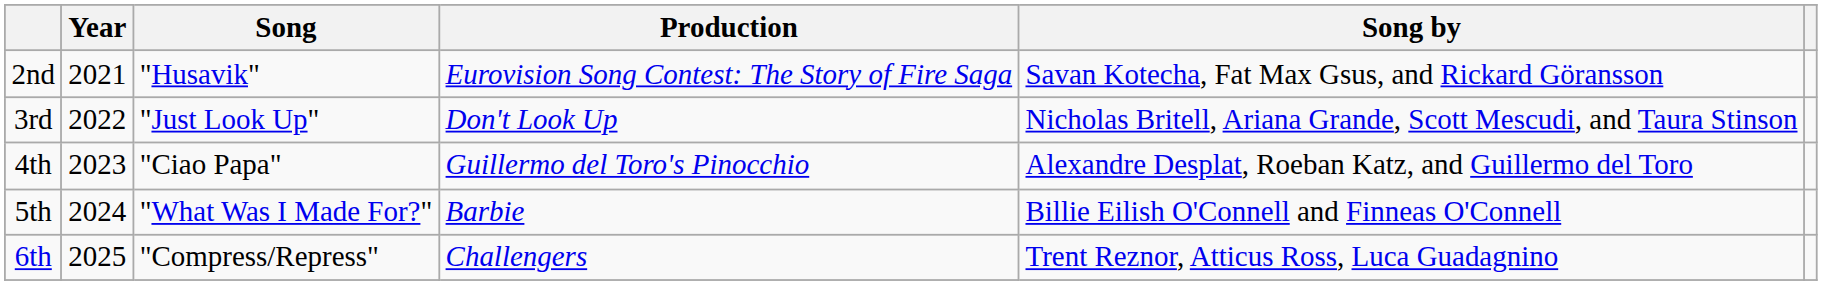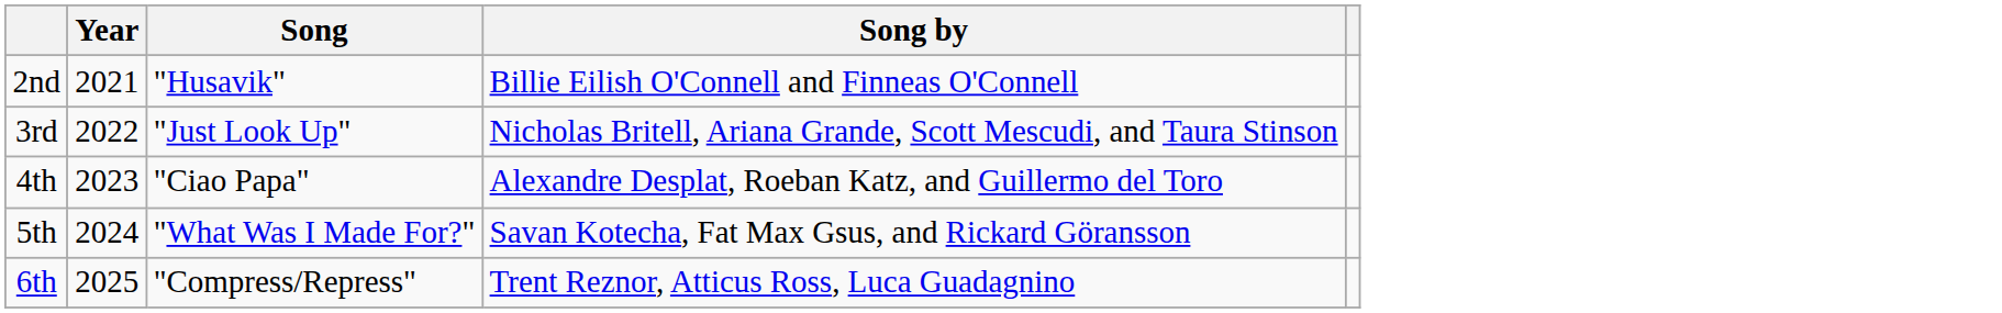 <table class="wikitable">
 <tr>
 <th scope="col"></th>
 <th scope="col">Year</th>
 <th scope="col">Song</th>
-<th scope="col">Production</th>
 <th scope="col">Song by</th>
 <th scope="col"></th>
 </tr>
 <tr>
 <td scope="row" style="text-align: center;">2nd</td>
 <td>2021</td>
 <td>"<a href='#'>Husavik</a>"</td>
-<td><em><a href='#'>Eurovision Song Contest: The Story of Fire Saga</a></em></td>
-<td><a href='#'>Savan Kotecha</a>, Fat Max Gsus, and <a href='#'>Rickard Göransson</a></td>
+<td><a href='#'>Billie Eilish O'Connell</a> and <a href='#'>Finneas O'Connell</a></td>
 <td style="text-align: center;"></td>
 </tr>
 <tr>
 <td scope="row" style="text-align: center;">3rd</td>
 <td>2022</td>
 <td>"<a href='#'>Just Look Up</a>"</td>
-<td><em><a href='#'>Don't Look Up</a></em></td>
 <td><a href='#'>Nicholas Britell</a>, <a href='#'>Ariana Grande</a>, <a href='#'>Scott Mescudi</a>, and <a href='#'>Taura Stinson</a></td>
 <td style="text-align: center;"></td>
 </tr>
 <tr>
 <td scope="row" style="text-align: center;">4th</td>
 <td>2023</td>
 <td>"Ciao Papa"</td>
-<td><em><a href='#'>Guillermo del Toro's Pinocchio</a></em></td>
 <td><a href='#'>Alexandre Desplat</a>, Roeban Katz, and <a href='#'>Guillermo del Toro</a></td>
 <td style="text-align: center;"></td>
 </tr>
 <tr>
 <td scope="row" style="text-align: center;">5th</td>
 <td>2024</td>
 <td>"<a href='#'>What Was I Made For?</a>"</td>
-<td><em><a href='#'>Barbie</a></em></td>
-<td><a href='#'>Billie Eilish O'Connell</a> and <a href='#'>Finneas O'Connell</a></td>
+<td><a href='#'>Savan Kotecha</a>, Fat Max Gsus, and <a href='#'>Rickard Göransson</a></td>
 <td style="text-align: center;"></td>
 </tr>
 <tr>
 <td scope="row" style="text-align: center;"><a href='#'>6th</a></td>
 <td>2025</td>
 <td>"Compress/Repress"</td>
-<td><em><a href='#'>Challengers</a></em></td>
 <td><a href='#'>Trent Reznor</a>, <a href='#'>Atticus Ross</a>, <a href='#'>Luca Guadagnino</a></td>
 <td style="text-align: center;"></td>
 </tr>
 </table>
